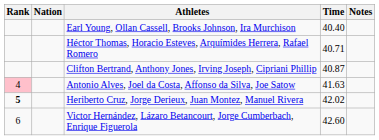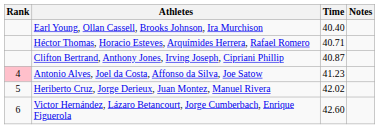 <table class="wikitable sortable" style="text-align:center">
 <tr>
 <th>Rank</th>
-<th>Nation</th>
 <th>Athletes</th>
 <th>Time</th>
 <th>Notes</th>
 </tr>
 <tr>
 <td></td>
-<td align=left></td>
 <td align=left><a href='#'>Earl Young</a>, <a href='#'>Ollan Cassell</a>, <a href='#'>Brooks Johnson</a>, <a href='#'>Ira Murchison</a></td>
 <td>40.40</td>
 <td></td>
 </tr>
 <tr>
 <td></td>
-<td align=left></td>
 <td align=left><a href='#'>Héctor Thomas</a>, <a href='#'>Horacio Esteves</a>, <a href='#'>Arquímides Herrera</a>, <a href='#'>Rafael Romero</a></td>
 <td>40.71</td>
 <td></td>
 </tr>
 <tr>
 <td></td>
-<td align=left></td>
 <td align=left><a href='#'>Clifton Bertrand</a>, <a href='#'>Anthony Jones</a>, <a href='#'>Irving Joseph</a>, <a href='#'>Cipriani Phillip</a></td>
 <td>40.87</td>
 <td></td>
 </tr>
 <tr>
 <td style="background: pink;">4</td>
-<td align=left></td>
 <td align=left><a href='#'>Antonio Alves</a>, <a href='#'>Joel da Costa</a>, <a href='#'>Affonso da Silva</a>, <a href='#'>Joe Satow</a></td>
-<td>41.63</td>
+<td>41.23</td>
 <td></td>
 </tr>
 <tr>
-<td><strong>5</strong></td>
-<td align=left></td>
+<td>5</td>
 <td align=left><a href='#'>Heriberto Cruz</a>, <a href='#'>Jorge Derieux</a>, <a href='#'>Juan Montez</a>, <a href='#'>Manuel Rivera</a></td>
 <td>42.02</td>
 <td></td>
 </tr>
 <tr>
 <td>6</td>
-<td align=left></td>
 <td align=left><a href='#'>Victor Hernández</a>, <a href='#'>Lázaro Betancourt</a>, <a href='#'>Jorge Cumberbach</a>, <a href='#'>Enrique Figuerola</a></td>
 <td>42.60</td>
 <td></td>
 </tr>
 </table>
